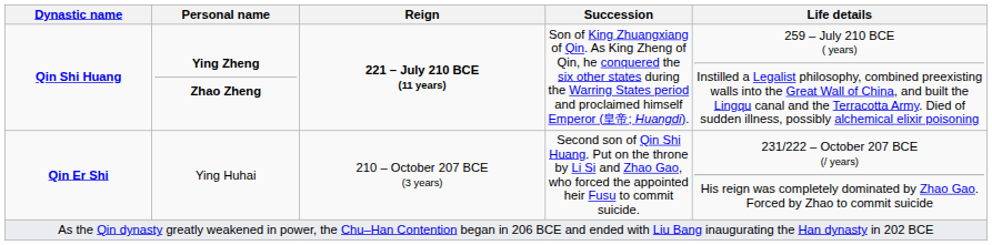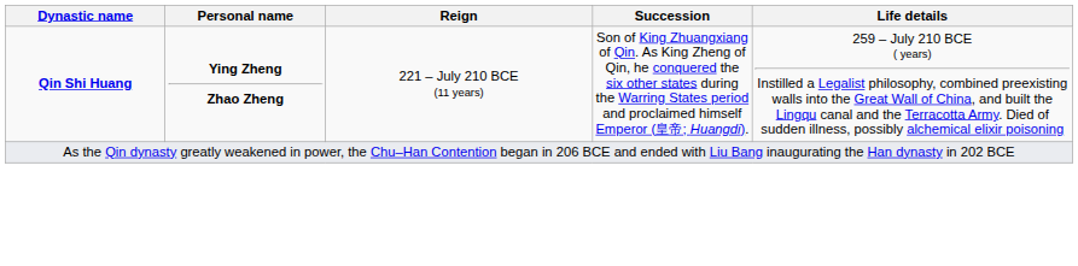 <table class="wikitable plainrowheaders" style="text-align:center; width:100%;">
 <tr>
 <th scope="col" width="15%"><a href='#'>Dynastic name</a></th>
 <th scope="col" width="15%">Personal name</th>
 <th scope="col" width="25%">Reign</th>
 <th scope="col" width="15%">Succession</th>
 <th scope="col" width="30%">Life details</th>
 </tr>
 <tr>
 <td><strong><a href='#'>Qin Shi Huang</a></strong><br></td>
 <td><strong>Ying Zheng<br><hr>Zhao Zheng<br></strong></td>
-<td><strong>221 – July 210 BCE<br><small>(11 years)</small></strong></td>
+<td>221 – July 210 BCE<br><small>(11 years)</small></td>
 <td>Son of <a href='#'>King Zhuangxiang</a> of <a href='#'>Qin</a>. As King Zheng of Qin, he <a href='#'>conquered</a> the <a href='#'>six other states</a> during the <a href='#'>Warring States period</a> and proclaimed himself <a href='#'>Emperor (皇帝; <em>Huangdi</em>)</a>.</td>
 <td>259 – July 210 BCE<br><small>( years)</small><hr>Instilled a <a href='#'>Legalist</a> philosophy, combined preexisting walls into the <a href='#'>Great Wall of China</a>, and built the <a href='#'>Lingqu</a> canal and the <a href='#'>Terracotta Army</a>. Died of sudden illness, possibly <a href='#'>alchemical elixir poisoning</a></td>
-</tr>
-<tr>
-<td><strong><a href='#'>Qin Er Shi</a></strong><br></td>
-<td>Ying Huhai<br></td>
-<td>210 – October 207 BCE<br><small>(3 years)</small></td>
-<td>Second son of <a href='#'>Qin Shi Huang</a>. Put on the throne by <a href='#'>Li Si</a> and <a href='#'>Zhao Gao</a>, who forced the appointed heir <a href='#'>Fusu</a> to commit suicide.</td>
-<td>231/222 – October 207 BCE<br><small>(/ years)</small><hr>His reign was completely dominated by <a href='#'>Zhao Gao</a>. Forced by Zhao to commit suicide</td>
 </tr>
 <tr>
 <td colspan="5" style="background-color: #EAECF0">As the <a href='#'>Qin dynasty</a> greatly weakened in power, the <a href='#'>Chu–Han Contention</a> began in 206 BCE and ended with <a href='#'>Liu Bang</a> inaugurating the <a href='#'>Han dynasty</a> in 202 BCE</td>
 </tr>
 </table>
